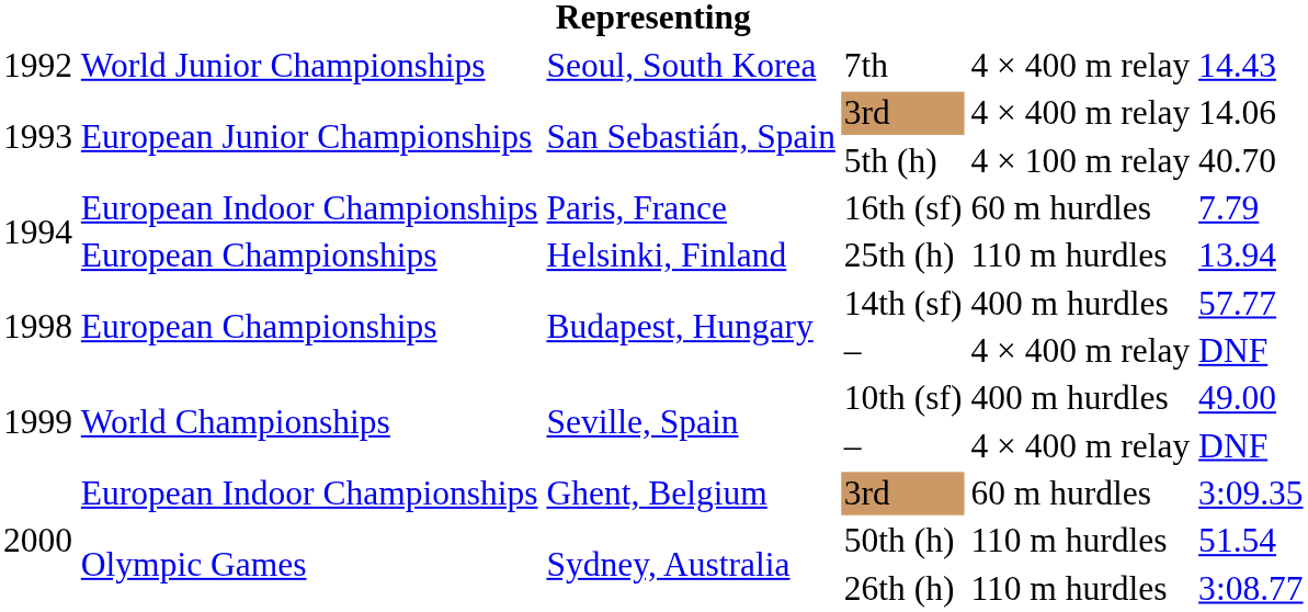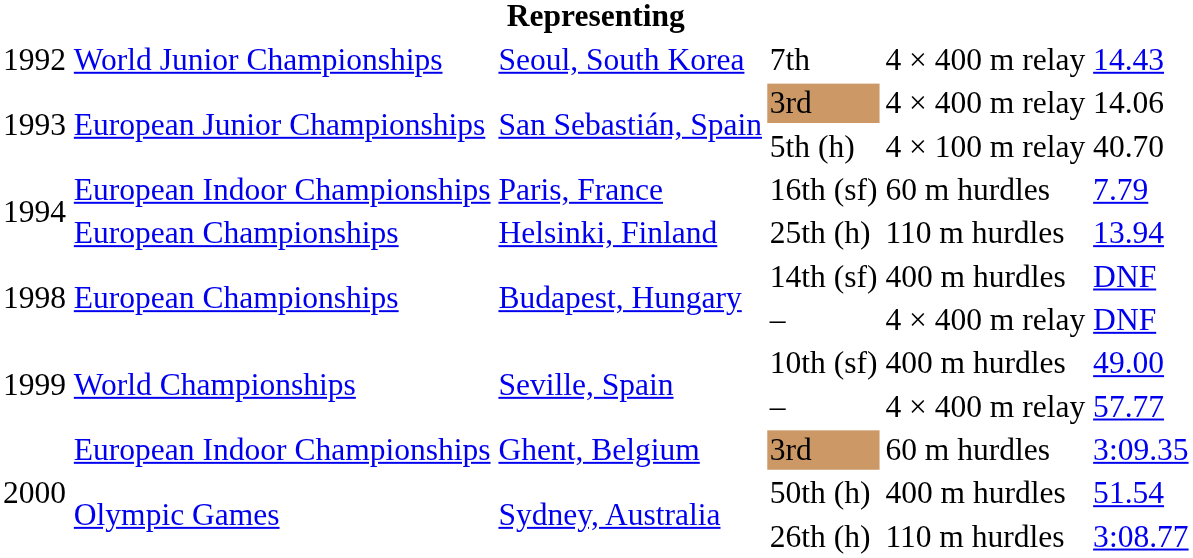 <table>
 <tr>
 <th colspan="6">Representing </th>
 </tr>
 <tr>
 <td>1992</td>
 <td><a href='#'>World Junior Championships</a></td>
 <td><a href='#'>Seoul, South Korea</a></td>
 <td>7th</td>
 <td>4 × 400 m relay</td>
 <td><a href='#'>14.43</a></td>
 </tr>
 <tr>
 <td rowspan=2>1993</td>
 <td rowspan=2><a href='#'>European Junior Championships</a></td>
 <td rowspan=2><a href='#'>San Sebastián, Spain</a></td>
 <td bgcolor=cc9966>3rd</td>
 <td>4 × 400 m relay</td>
 <td>14.06</td>
 </tr>
 <tr>
 <td>5th (h)</td>
 <td>4 × 100 m relay</td>
 <td>40.70</td>
 </tr>
 <tr>
 <td rowspan=2>1994</td>
 <td><a href='#'>European Indoor Championships</a></td>
 <td><a href='#'>Paris, France</a></td>
 <td>16th (sf)</td>
 <td>60 m hurdles</td>
 <td><a href='#'>7.79</a></td>
 </tr>
 <tr>
 <td><a href='#'>European Championships</a></td>
 <td><a href='#'>Helsinki, Finland</a></td>
 <td>25th (h)</td>
 <td>110 m hurdles</td>
 <td><a href='#'>13.94</a></td>
 </tr>
 <tr>
 <td rowspan=2>1998</td>
 <td rowspan=2><a href='#'>European Championships</a></td>
 <td rowspan=2><a href='#'>Budapest, Hungary</a></td>
 <td>14th (sf)</td>
 <td>400 m hurdles</td>
-<td><a href='#'>57.77</a></td>
+<td><a href='#'>DNF</a></td>
 </tr>
 <tr>
 <td>–</td>
 <td>4 × 400 m relay</td>
 <td><a href='#'>DNF</a></td>
 </tr>
 <tr>
 <td rowspan=2>1999</td>
 <td rowspan=2><a href='#'>World Championships</a></td>
 <td rowspan=2><a href='#'>Seville, Spain</a></td>
 <td>10th (sf)</td>
 <td>400 m hurdles</td>
 <td><a href='#'>49.00</a></td>
 </tr>
 <tr>
 <td>–</td>
 <td>4 × 400 m relay</td>
-<td><a href='#'>DNF</a></td>
+<td><a href='#'>57.77</a></td>
 </tr>
 <tr>
 <td rowspan=3>2000</td>
 <td><a href='#'>European Indoor Championships</a></td>
 <td><a href='#'>Ghent, Belgium</a></td>
 <td bgcolor=cc9966>3rd</td>
 <td>60 m hurdles</td>
 <td><a href='#'>3:09.35</a></td>
 </tr>
 <tr>
 <td rowspan=2><a href='#'>Olympic Games</a></td>
 <td rowspan=2><a href='#'>Sydney, Australia</a></td>
 <td>50th (h)</td>
-<td>110 m hurdles</td>
+<td>400 m hurdles</td>
 <td><a href='#'>51.54</a></td>
 </tr>
 <tr>
 <td>26th (h)</td>
 <td>110 m hurdles</td>
 <td><a href='#'>3:08.77</a></td>
 </tr>
 </table>
